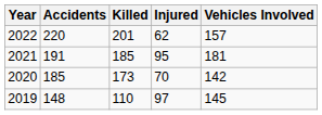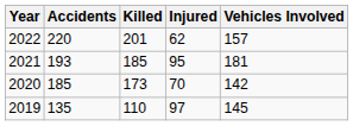 <table class = "wikitable sortable">
 <tr>
 <th>Year</th>
 <th>Accidents</th>
 <th>Killed</th>
 <th>Injured</th>
 <th>Vehicles Involved</th>
 </tr>
 <tr>
 <td>2022</td>
 <td>220</td>
 <td>201</td>
 <td>62</td>
 <td>157</td>
 </tr>
 <tr>
 <td>2021</td>
-<td>191</td>
+<td>193</td>
 <td>185</td>
 <td>95</td>
 <td>181</td>
 </tr>
 <tr>
 <td>2020</td>
 <td>185</td>
 <td>173</td>
 <td>70</td>
 <td>142</td>
 </tr>
 <tr>
 <td>2019</td>
-<td>148</td>
+<td>135</td>
 <td>110</td>
 <td>97</td>
 <td>145</td>
 </tr>
 </table>
